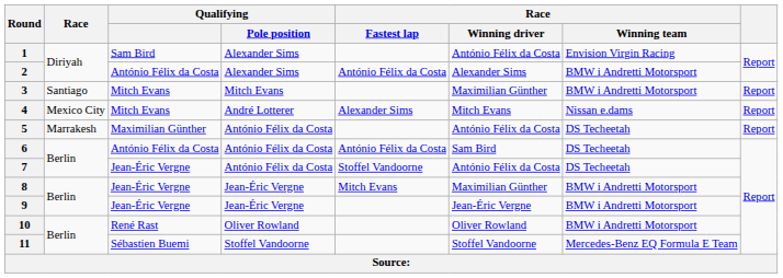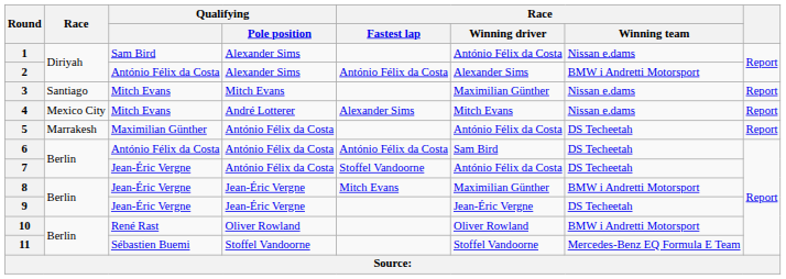 <table class="wikitable" style="font-size: 85%">
 <tr>
 <th scope="col" rowspan=2>Round</th>
 <th scope="col" rowspan=2>Race</th>
 <th scope="col" colspan=2>Qualifying</th>
 <th scope="col" colspan=3>Race</th>
 <th scope="col" rowspan=2></th>
 </tr>
 <tr>
 <th scope="col"></th>
 <th scope="col"><a href='#'>Pole position</a></th>
 <th scope="col"><a href='#'>Fastest lap</a></th>
 <th scope="col">Winning driver</th>
 <th scope="col">Winning team</th>
 </tr>
 <tr>
 <th scope="row">1</th>
 <td rowspan=2 nowrap> Diriyah</td>
 <td nowrap> <a href='#'>Sam Bird</a></td>
 <td nowrap> <a href='#'>Alexander Sims</a></td>
 <td nowrap> </td>
 <td nowrap> <a href='#'>António Félix da Costa</a></td>
-<td nowrap> <a href='#'>Envision Virgin Racing</a></td>
+<td nowrap> <a href='#'>Nissan e.dams</a></td>
 <td rowspan=2><a href='#'>Report</a></td>
 </tr>
 <tr>
 <th scope="row">2</th>
 <td nowrap> <a href='#'>António Félix da Costa</a></td>
 <td nowrap> <a href='#'>Alexander Sims</a></td>
 <td nowrap> <a href='#'>António Félix da Costa</a></td>
 <td nowrap> <a href='#'>Alexander Sims</a></td>
 <td nowrap> <a href='#'>BMW i Andretti Motorsport</a></td>
 </tr>
 <tr>
 <th scope="row">3</th>
 <td nowrap> Santiago</td>
 <td nowrap> <a href='#'>Mitch Evans</a></td>
 <td nowrap> <a href='#'>Mitch Evans</a></td>
 <td nowrap> </td>
 <td nowrap> <a href='#'>Maximilian Günther</a></td>
-<td nowrap> <a href='#'>BMW i Andretti Motorsport</a></td>
+<td nowrap> <a href='#'>Nissan e.dams</a></td>
 <td><a href='#'>Report</a></td>
 </tr>
 <tr>
 <th scope="row">4</th>
 <td nowrap> Mexico City</td>
 <td nowrap> <a href='#'>Mitch Evans</a></td>
 <td nowrap> <a href='#'>André Lotterer</a></td>
 <td nowrap> <a href='#'>Alexander Sims</a></td>
 <td nowrap> <a href='#'>Mitch Evans</a></td>
 <td nowrap> <a href='#'>Nissan e.dams</a></td>
 <td><a href='#'>Report</a></td>
 </tr>
 <tr>
 <th scope="row">5</th>
 <td nowrap> Marrakesh</td>
 <td nowrap> <a href='#'>Maximilian Günther</a></td>
 <td nowrap> <a href='#'>António Félix da Costa</a></td>
 <td nowrap> </td>
 <td nowrap> <a href='#'>António Félix da Costa</a></td>
 <td nowrap> <a href='#'>DS Techeetah</a></td>
 <td><a href='#'>Report</a></td>
 </tr>
 <tr>
 <th>6</th>
 <td rowspan="2" nowrap> Berlin</td>
 <td nowrap> <a href='#'>António Félix da Costa</a></td>
 <td nowrap> <a href='#'>António Félix da Costa</a></td>
 <td nowrap> <a href='#'>António Félix da Costa</a></td>
 <td nowrap> <a href='#'>Sam Bird</a></td>
 <td nowrap> <a href='#'>DS Techeetah</a></td>
 <td rowspan="6"><a href='#'>Report</a></td>
 </tr>
 <tr>
 <th>7</th>
 <td nowrap> <a href='#'>Jean-Éric Vergne</a></td>
 <td nowrap> <a href='#'>António Félix da Costa</a></td>
 <td nowrap> <a href='#'>Stoffel Vandoorne</a></td>
 <td nowrap> <a href='#'>António Félix da Costa</a></td>
 <td nowrap> <a href='#'>DS Techeetah</a></td>
 </tr>
 <tr>
 <th>8</th>
 <td rowspan="2" nowrap> Berlin</td>
 <td nowrap> <a href='#'>Jean-Éric Vergne</a></td>
 <td nowrap> <a href='#'>Jean-Éric Vergne</a></td>
 <td nowrap> <a href='#'>Mitch Evans</a></td>
 <td nowrap> <a href='#'>Maximilian Günther</a></td>
 <td nowrap> <a href='#'>BMW i Andretti Motorsport</a></td>
 </tr>
 <tr>
 <th>9</th>
 <td nowrap> <a href='#'>Jean-Éric Vergne</a></td>
 <td nowrap> <a href='#'>Jean-Éric Vergne</a></td>
 <td nowrap> </td>
 <td nowrap> <a href='#'>Jean-Éric Vergne</a></td>
-<td nowrap> <a href='#'>BMW i Andretti Motorsport</a></td>
+<td nowrap> <a href='#'>DS Techeetah</a></td>
 </tr>
 <tr>
 <th>10</th>
 <td rowspan="2" nowrap> Berlin</td>
 <td nowrap> <a href='#'>René Rast</a></td>
 <td nowrap> <a href='#'>Oliver Rowland</a></td>
 <td nowrap> </td>
 <td nowrap> <a href='#'>Oliver Rowland</a></td>
 <td nowrap> <a href='#'>BMW i Andretti Motorsport</a></td>
 </tr>
 <tr>
 <th>11</th>
 <td nowrap> <a href='#'>Sébastien Buemi</a></td>
 <td nowrap> <a href='#'>Stoffel Vandoorne</a></td>
 <td nowrap> </td>
 <td nowrap> <a href='#'>Stoffel Vandoorne</a></td>
 <td nowrap> <a href='#'>Mercedes-Benz EQ Formula E Team</a></td>
 </tr>
 <tr>
 <th colspan="8">Source:</th>
 </tr>
 </table>
